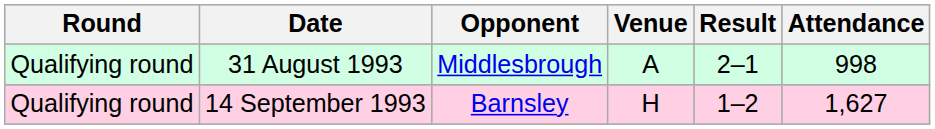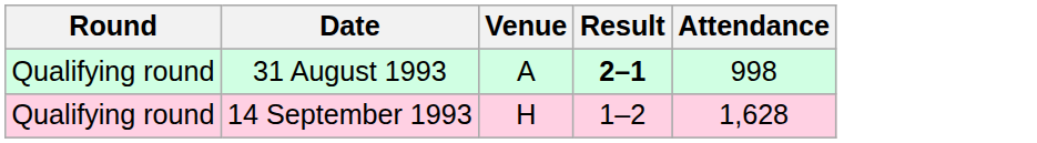 <table class="wikitable" style="text-align:center">
 <tr>
 <th>Round</th>
 <th>Date</th>
-<th>Opponent</th>
 <th>Venue</th>
 <th>Result</th>
 <th>Attendance</th>
 </tr>
 <tr style="background-color: #d0ffe3;">
 <td>Qualifying round</td>
 <td>31 August 1993</td>
-<td><a href='#'>Middlesbrough</a></td>
 <td>A</td>
-<td>2–1</td>
+<td><strong>2–1</strong></td>
 <td>998</td>
 </tr>
 <tr style="background-color: #ffd0e3;">
 <td>Qualifying round</td>
 <td>14 September 1993</td>
-<td><a href='#'>Barnsley</a></td>
 <td>H</td>
 <td>1–2</td>
-<td>1,627</td>
+<td>1,628</td>
 </tr>
 </table>
